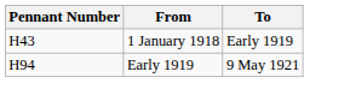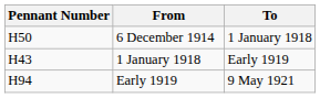 <table class="wikitable" style="text-align:left">
 <tr>
 <th>Pennant Number</th>
 <th>From</th>
 <th>To</th>
+</tr>
+<tr>
+<td>H50</td>
+<td>6 December 1914  </td>
+<td>1 January 1918</td>
 </tr>
 <tr>
 <td>H43</td>
 <td>1 January 1918</td>
 <td>Early 1919</td>
 </tr>
 <tr>
 <td>H94</td>
 <td>Early 1919</td>
 <td>9 May 1921</td>
 </tr>
 </table>
